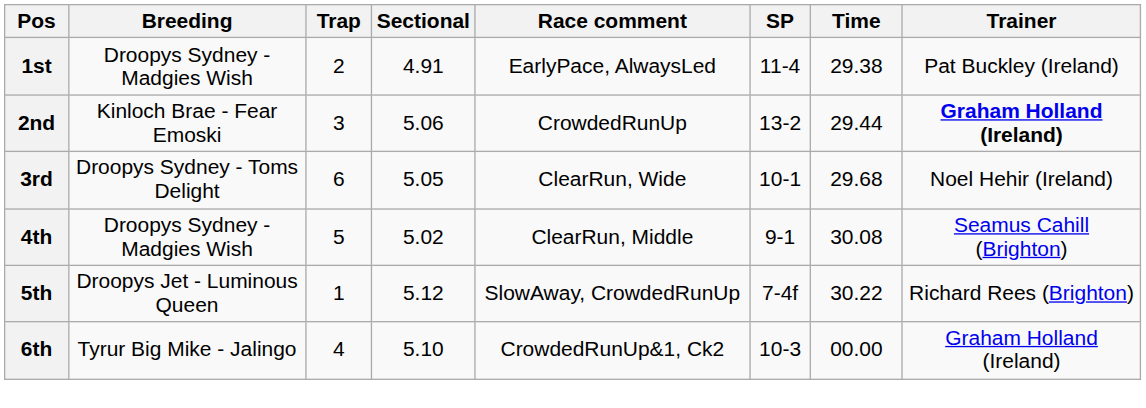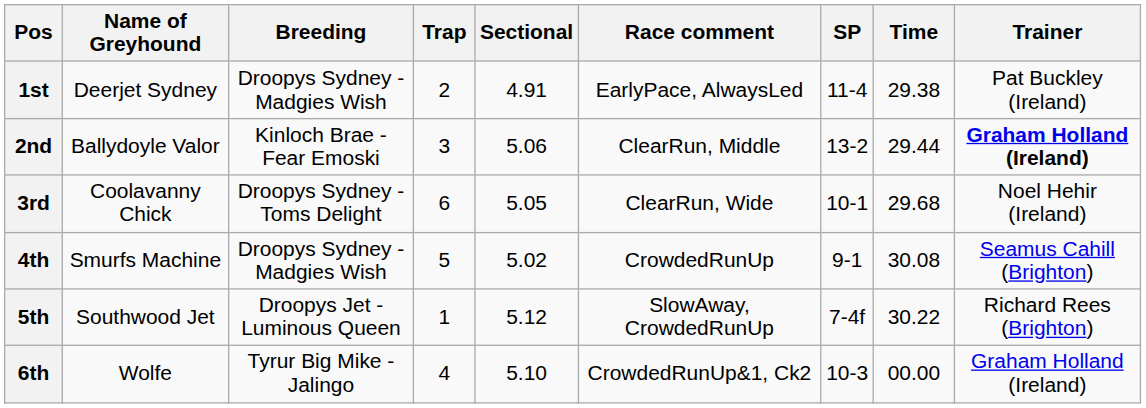 <table class="wikitable" style="text-align: center">
 <tr>
 <th width=50>Pos</th>
+<th width=180>Name of Greyhound</th>
 <th width=250>Breeding</th>
 <th width=50>Trap</th>
 <th width=50>Sectional</th>
 <th width=250>Race comment</th>
 <th width=50>SP</th>
 <th width=80>Time</th>
 <th width=250>Trainer</th>
 </tr>
 <tr>
 <th>1st</th>
+<td>Deerjet Sydney</td>
 <td>Droopys Sydney - Madgies Wish</td>
 <td>2</td>
 <td>4.91</td>
 <td>EarlyPace, AlwaysLed</td>
 <td>11-4</td>
 <td>29.38</td>
 <td>Pat Buckley (Ireland)</td>
 </tr>
 <tr>
 <th>2nd</th>
+<td>Ballydoyle Valor</td>
 <td>Kinloch Brae - Fear Emoski</td>
 <td>3</td>
 <td>5.06</td>
-<td>CrowdedRunUp</td>
+<td>ClearRun, Middle</td>
 <td>13-2</td>
 <td>29.44</td>
 <td><strong><a href='#'>Graham Holland</a> (Ireland)</strong></td>
 </tr>
 <tr>
 <th>3rd</th>
+<td>Coolavanny Chick</td>
 <td>Droopys Sydney - Toms Delight</td>
 <td>6</td>
 <td>5.05</td>
 <td>ClearRun, Wide</td>
 <td>10-1</td>
 <td>29.68</td>
 <td>Noel Hehir (Ireland)</td>
 </tr>
 <tr>
 <th>4th</th>
+<td>Smurfs Machine</td>
 <td>Droopys Sydney - Madgies Wish</td>
 <td>5</td>
 <td>5.02</td>
-<td>ClearRun, Middle</td>
+<td>CrowdedRunUp</td>
 <td>9-1</td>
 <td>30.08</td>
 <td><a href='#'>Seamus Cahill</a> (<a href='#'>Brighton</a>)</td>
 </tr>
 <tr>
 <th>5th</th>
+<td>Southwood Jet</td>
 <td>Droopys Jet - Luminous Queen</td>
 <td>1</td>
 <td>5.12</td>
 <td>SlowAway, CrowdedRunUp</td>
 <td>7-4f</td>
 <td>30.22</td>
 <td>Richard Rees (<a href='#'>Brighton</a>)</td>
 </tr>
 <tr>
 <th>6th</th>
+<td>Wolfe</td>
 <td>Tyrur Big Mike - Jalingo</td>
 <td>4</td>
 <td>5.10</td>
 <td>CrowdedRunUp&1, Ck2</td>
 <td>10-3</td>
 <td>00.00</td>
 <td><a href='#'>Graham Holland</a> (Ireland)</td>
 </tr>
 </table>
